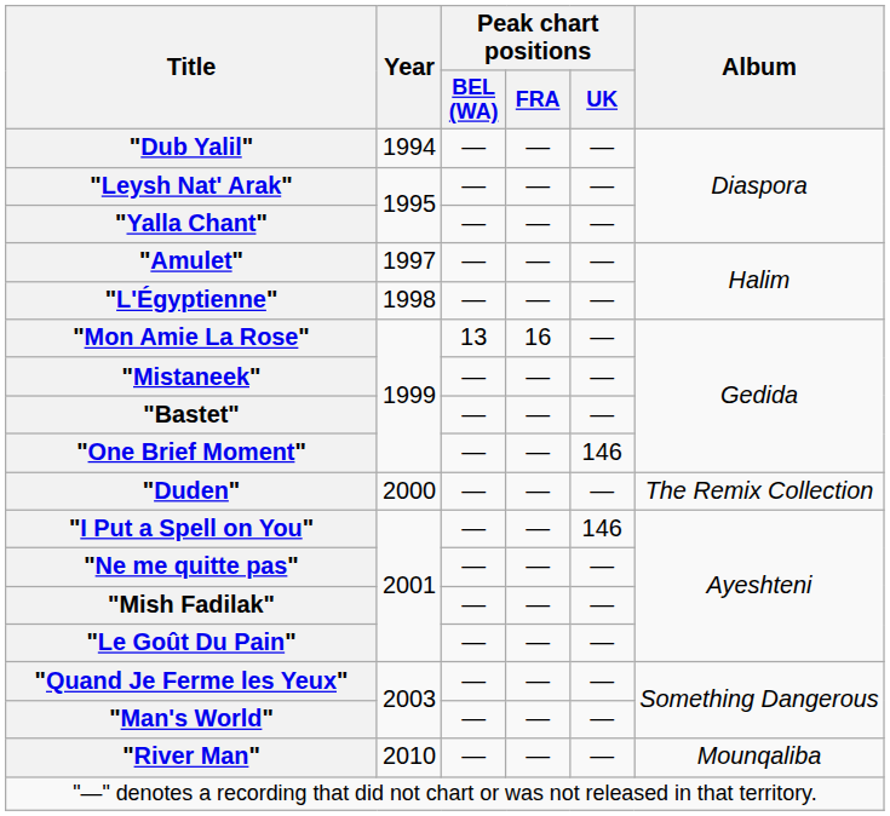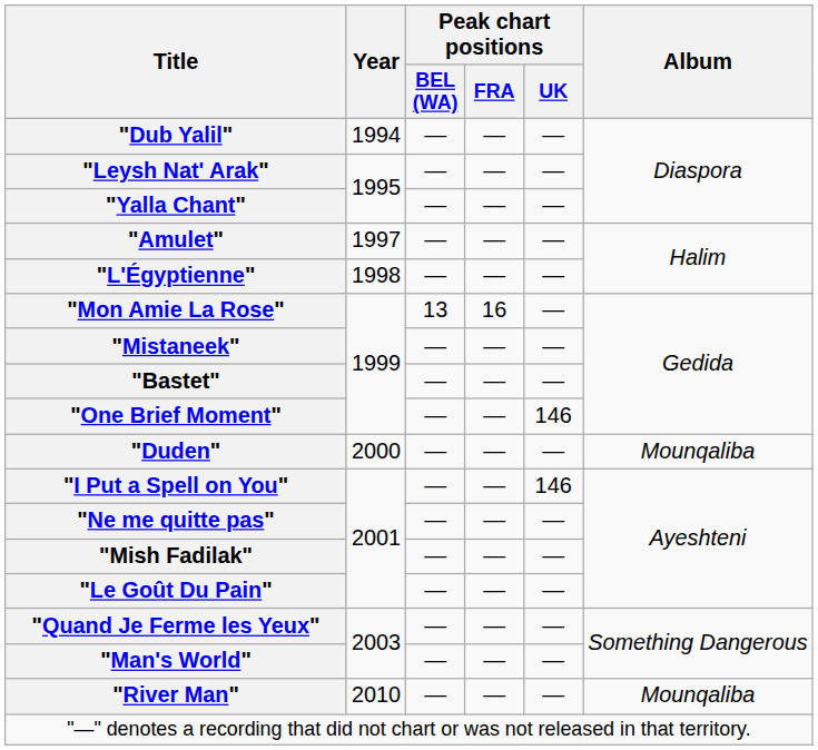 <table class="wikitable plainrowheaders" style="text-align:center;">
 <tr>
 <th scope="col" rowspan="2" style="width:15em;">Title</th>
 <th scope="col" rowspan="2">Year</th>
 <th scope="col" colspan="3">Peak chart positions</th>
 <th scope="col" rowspan="2">Album</th>
 </tr>
 <tr>
 <th scope="col" style="width:2.5em;font-size:90%;"><a href='#'>BEL<br>(WA)</a><br></th>
 <th scope="col" style="width:2.5em;font-size:90%;"><a href='#'>FRA</a><br></th>
 <th scope="col" style="width:2.5em;font-size:90%;"><a href='#'>UK</a><br></th>
 </tr>
 <tr>
 <th scope="row">"<a href='#'>Dub Yalil</a>"</th>
 <td>1994</td>
 <td>—</td>
 <td>—</td>
 <td>—</td>
 <td rowspan="3"><em>Diaspora</em></td>
 </tr>
 <tr>
 <th scope="row">"<a href='#'>Leysh Nat' Arak</a>"</th>
 <td rowspan="2">1995</td>
 <td>—</td>
 <td>—</td>
 <td>—</td>
 </tr>
 <tr>
 <th scope="row">"<a href='#'>Yalla Chant</a>"</th>
 <td>—</td>
 <td>—</td>
 <td>—</td>
 </tr>
 <tr>
 <th scope="row">"<a href='#'>Amulet</a>"</th>
 <td>1997</td>
 <td>—</td>
 <td>—</td>
 <td>—</td>
 <td rowspan="2"><em>Halim</em></td>
 </tr>
 <tr>
 <th scope="row">"<a href='#'>L'Égyptienne</a>"<br></th>
 <td>1998</td>
 <td>—</td>
 <td>—</td>
 <td>—</td>
 </tr>
 <tr>
 <th scope="row">"<a href='#'>Mon Amie La Rose</a>"</th>
 <td rowspan="4">1999</td>
 <td>13</td>
 <td>16</td>
 <td>—</td>
 <td rowspan="4"><em>Gedida</em></td>
 </tr>
 <tr>
 <th scope="row">"<a href='#'>Mistaneek</a>"<br></th>
 <td>—</td>
 <td>—</td>
 <td>—</td>
 </tr>
 <tr>
 <th scope="row">"Bastet"</th>
 <td>—</td>
 <td>—</td>
 <td>—</td>
 </tr>
 <tr>
 <th scope="row">"<a href='#'>One Brief Moment</a>"</th>
 <td>—</td>
 <td>—</td>
 <td>146</td>
 </tr>
 <tr>
 <th scope="row">"<a href='#'>Duden</a>"</th>
 <td>2000</td>
 <td>—</td>
 <td>—</td>
 <td>—</td>
-<td><em>The Remix Collection</em></td>
+<td><em>Mounqaliba</em></td>
 </tr>
 <tr>
 <th scope="row">"<a href='#'>I Put a Spell on You</a>"</th>
 <td rowspan="4">2001</td>
 <td>—</td>
 <td>—</td>
 <td>146</td>
 <td rowspan="4"><em>Ayeshteni</em></td>
 </tr>
 <tr>
 <th scope="row">"<a href='#'>Ne me quitte pas</a>"</th>
 <td>—</td>
 <td>—</td>
 <td>—</td>
 </tr>
 <tr>
 <th scope="row">"Mish Fadilak"</th>
 <td>—</td>
 <td>—</td>
 <td>—</td>
 </tr>
 <tr>
 <th scope="row">"<a href='#'>Le Goût Du Pain</a>"</th>
 <td>—</td>
 <td>—</td>
 <td>—</td>
 </tr>
 <tr>
 <th scope="row">"<a href='#'>Quand Je Ferme les Yeux</a>"<br></th>
 <td rowspan="2">2003</td>
 <td>—</td>
 <td>—</td>
 <td>—</td>
 <td rowspan="2"><em>Something Dangerous</em></td>
 </tr>
 <tr>
 <th scope="row">"<a href='#'>Man's World</a>"</th>
 <td>—</td>
 <td>—</td>
 <td>—</td>
 </tr>
 <tr>
 <th scope="row">"<a href='#'>River Man</a>"</th>
 <td>2010</td>
 <td>—</td>
 <td>—</td>
 <td>—</td>
 <td><em>Mounqaliba</em></td>
 </tr>
 <tr>
 <td colspan="8" style="font-size:90%">"—" denotes a recording that did not chart or was not released in that territory.</td>
 </tr>
 </table>
